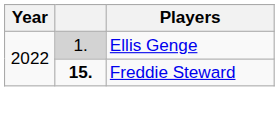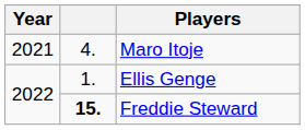 <table class="wikitable">
 <tr>
 <th width=40>Year</th>
 <th width=40></th>
 <th width=150>Players</th>
 </tr>
 <tr>
+<td align=center>2021</td>
+<td align=center>4.</td>
+<td><a href='#'>Maro Itoje</a></td>
+</tr>
+<tr>
 <td rowspan=2 align=center>2022</td>
-<td align=center style="background: lightgrey;">1.</td>
+<td align=center>1.</td>
 <td><a href='#'>Ellis Genge</a></td>
 </tr>
 <tr>
 <td align=center><strong>15.</strong></td>
 <td><a href='#'>Freddie Steward</a></td>
 </tr>
 </table>
